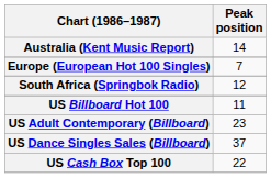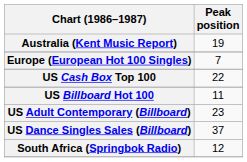 <table class="wikitable sortable plainrowheaders" style="text-align:center">
 <tr>
 <th scope="col">Chart (1986–1987)</th>
 <th scope="col">Peak<br>position</th>
 </tr>
 <tr>
 <th scope="row">Australia (<a href='#'>Kent Music Report</a>)</th>
-<td>14</td>
+<td>19</td>
 </tr>
 <tr>
 </tr>
 <tr>
 </tr>
 <tr>
 </tr>
 <tr>
 <th scope="row">Europe (<a href='#'>European Hot 100 Singles</a>)</th>
 <td>7</td>
 </tr>
 <tr>
 </tr>
 <tr>
 </tr>
 <tr>
 </tr>
 <tr>
 </tr>
 <tr>
-<th scope="row">South Africa (<a href='#'>Springbok Radio</a>)</th>
-<td>12</td>
+<th scope="row">US <em><a href='#'>Cash Box</a></em> Top 100</th>
+<td>22</td>
 </tr>
 <tr>
 </tr>
 <tr>
 </tr>
 <tr>
 <th scope="row">US <a href='#'><em>Billboard</em> Hot 100</a></th>
 <td>11</td>
 </tr>
 <tr>
 <th scope="row">US <a href='#'>Adult Contemporary</a> (<em><a href='#'>Billboard</a></em>)</th>
 <td>23</td>
 </tr>
 <tr>
 <th scope="row">US <a href='#'>Dance Singles Sales</a> (<em><a href='#'>Billboard</a></em>)</th>
 <td>37</td>
 </tr>
 <tr>
-<th scope="row">US <em><a href='#'>Cash Box</a></em> Top 100</th>
-<td>22</td>
+<th scope="row">South Africa (<a href='#'>Springbok Radio</a>)</th>
+<td>12</td>
 </tr>
 <tr>
 </tr>
 </table>
